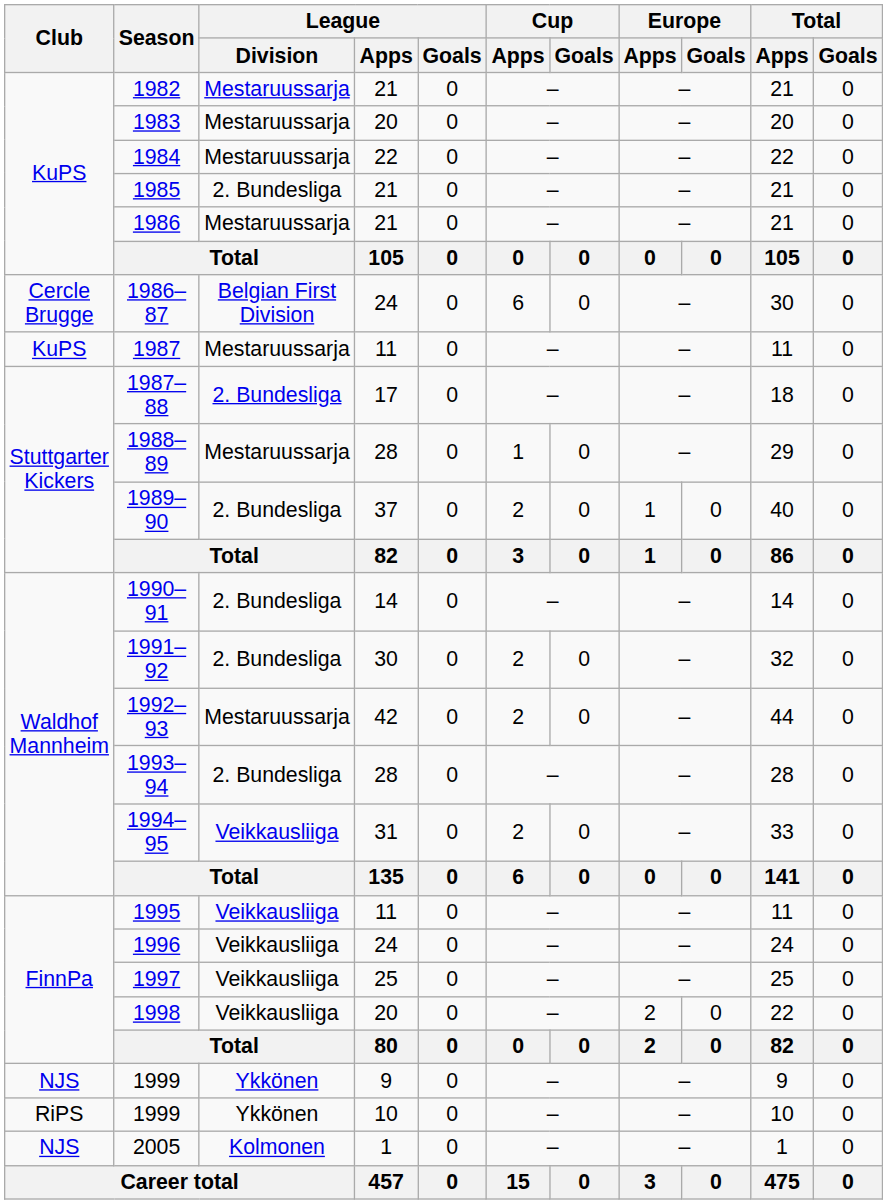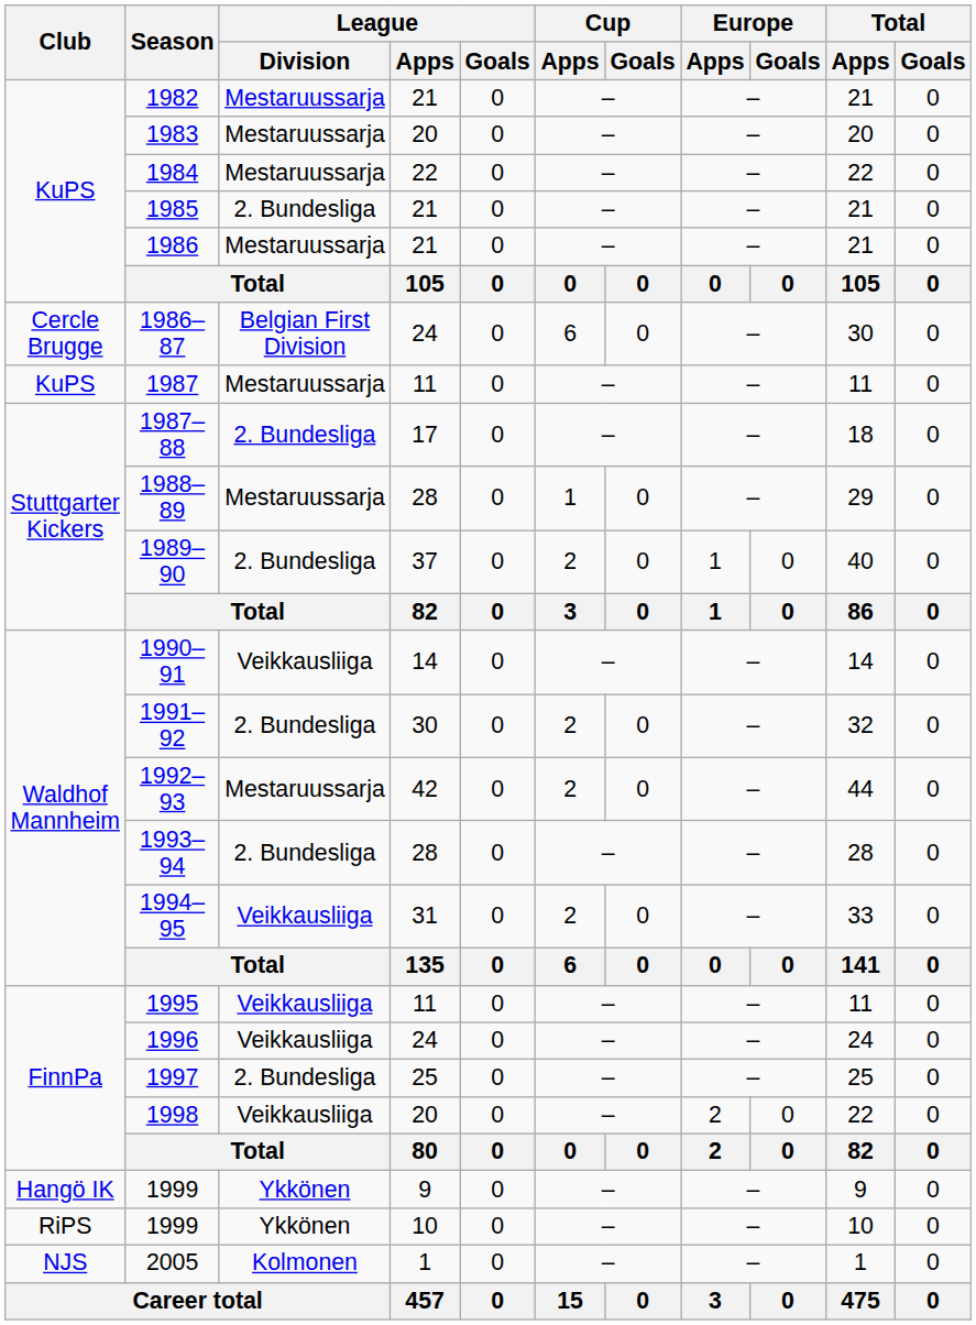 <table class="wikitable" style="text-align:center">
 <tr>
 <th rowspan="2">Club</th>
 <th rowspan="2">Season</th>
 <th colspan="3">League</th>
 <th colspan="2">Cup</th>
 <th colspan="2">Europe</th>
 <th colspan="2">Total</th>
 </tr>
 <tr>
 <th>Division</th>
 <th>Apps</th>
 <th>Goals</th>
 <th>Apps</th>
 <th>Goals</th>
 <th>Apps</th>
 <th>Goals</th>
 <th>Apps</th>
 <th>Goals</th>
 </tr>
 <tr>
 <td rowspan=6><a href='#'>KuPS</a></td>
 <td><a href='#'>1982</a></td>
 <td><a href='#'>Mestaruussarja</a></td>
 <td>21</td>
 <td>0</td>
 <td colspan=2>–</td>
 <td colspan=2>–</td>
 <td>21</td>
 <td>0</td>
 </tr>
 <tr>
 <td><a href='#'>1983</a></td>
 <td>Mestaruussarja</td>
 <td>20</td>
 <td>0</td>
 <td colspan=2>–</td>
 <td colspan=2>–</td>
 <td>20</td>
 <td>0</td>
 </tr>
 <tr>
 <td><a href='#'>1984</a></td>
 <td>Mestaruussarja</td>
 <td>22</td>
 <td>0</td>
 <td colspan=2>–</td>
 <td colspan=2>–</td>
 <td>22</td>
 <td>0</td>
 </tr>
 <tr>
 <td><a href='#'>1985</a></td>
 <td>2. Bundesliga</td>
 <td>21</td>
 <td>0</td>
 <td colspan=2>–</td>
 <td colspan=2>–</td>
 <td>21</td>
 <td>0</td>
 </tr>
 <tr>
 <td><a href='#'>1986</a></td>
 <td>Mestaruussarja</td>
 <td>21</td>
 <td>0</td>
 <td colspan=2>–</td>
 <td colspan=2>–</td>
 <td>21</td>
 <td>0</td>
 </tr>
 <tr>
 <th colspan=2>Total</th>
 <th>105</th>
 <th>0</th>
 <th>0</th>
 <th>0</th>
 <th>0</th>
 <th>0</th>
 <th>105</th>
 <th>0</th>
 </tr>
 <tr>
 <td><a href='#'>Cercle Brugge</a></td>
 <td><a href='#'>1986–87</a></td>
 <td><a href='#'>Belgian First Division</a></td>
 <td>24</td>
 <td>0</td>
 <td>6</td>
 <td>0</td>
 <td colspan=2>–</td>
 <td>30</td>
 <td>0</td>
 </tr>
 <tr>
 <td><a href='#'>KuPS</a></td>
 <td><a href='#'>1987</a></td>
 <td>Mestaruussarja</td>
 <td>11</td>
 <td>0</td>
 <td colspan=2>–</td>
 <td colspan=2>–</td>
 <td>11</td>
 <td>0</td>
 </tr>
 <tr>
 <td rowspan=4><a href='#'>Stuttgarter Kickers</a></td>
 <td><a href='#'>1987–88</a></td>
 <td><a href='#'>2. Bundesliga</a></td>
 <td>17</td>
 <td>0</td>
 <td colspan=2>–</td>
 <td colspan=2>–</td>
 <td>18</td>
 <td>0</td>
 </tr>
 <tr>
 <td><a href='#'>1988–89</a></td>
 <td>Mestaruussarja</td>
 <td>28</td>
 <td>0</td>
 <td>1</td>
 <td>0</td>
 <td colspan=2>–</td>
 <td>29</td>
 <td>0</td>
 </tr>
 <tr>
 <td><a href='#'>1989–90</a></td>
 <td>2. Bundesliga</td>
 <td>37</td>
 <td>0</td>
 <td>2</td>
 <td>0</td>
 <td>1</td>
 <td>0</td>
 <td>40</td>
 <td>0</td>
 </tr>
 <tr>
 <th colspan=2>Total</th>
 <th>82</th>
 <th>0</th>
 <th>3</th>
 <th>0</th>
 <th>1</th>
 <th>0</th>
 <th>86</th>
 <th>0</th>
 </tr>
 <tr>
 <td rowspan=6><a href='#'>Waldhof Mannheim</a></td>
 <td><a href='#'>1990–91</a></td>
-<td>2. Bundesliga</td>
+<td>Veikkausliiga</td>
 <td>14</td>
 <td>0</td>
 <td colspan=2>–</td>
 <td colspan=2>–</td>
 <td>14</td>
 <td>0</td>
 </tr>
 <tr>
 <td><a href='#'>1991–92</a></td>
 <td>2. Bundesliga</td>
 <td>30</td>
 <td>0</td>
 <td>2</td>
 <td>0</td>
 <td colspan=2>–</td>
 <td>32</td>
 <td>0</td>
 </tr>
 <tr>
 <td><a href='#'>1992–93</a></td>
 <td>Mestaruussarja</td>
 <td>42</td>
 <td>0</td>
 <td>2</td>
 <td>0</td>
 <td colspan=2>–</td>
 <td>44</td>
 <td>0</td>
 </tr>
 <tr>
 <td><a href='#'>1993–94</a></td>
 <td>2. Bundesliga</td>
 <td>28</td>
 <td>0</td>
 <td colspan=2>–</td>
 <td colspan=2>–</td>
 <td>28</td>
 <td>0</td>
 </tr>
 <tr>
 <td><a href='#'>1994–95</a></td>
 <td><a href='#'>Veikkausliiga</a></td>
 <td>31</td>
 <td>0</td>
 <td>2</td>
 <td>0</td>
 <td colspan=2>–</td>
 <td>33</td>
 <td>0</td>
 </tr>
 <tr>
 <th colspan=2>Total</th>
 <th>135</th>
 <th>0</th>
 <th>6</th>
 <th>0</th>
 <th>0</th>
 <th>0</th>
 <th>141</th>
 <th>0</th>
 </tr>
 <tr>
 <td rowspan=5><a href='#'>FinnPa</a></td>
 <td><a href='#'>1995</a></td>
 <td><a href='#'>Veikkausliiga</a></td>
 <td>11</td>
 <td>0</td>
 <td colspan=2>–</td>
 <td colspan=2>–</td>
 <td>11</td>
 <td>0</td>
 </tr>
 <tr>
 <td><a href='#'>1996</a></td>
 <td>Veikkausliiga</td>
 <td>24</td>
 <td>0</td>
 <td colspan=2>–</td>
 <td colspan=2>–</td>
 <td>24</td>
 <td>0</td>
 </tr>
 <tr>
 <td><a href='#'>1997</a></td>
-<td>Veikkausliiga</td>
+<td>2. Bundesliga</td>
 <td>25</td>
 <td>0</td>
 <td colspan=2>–</td>
 <td colspan=2>–</td>
 <td>25</td>
 <td>0</td>
 </tr>
 <tr>
 <td><a href='#'>1998</a></td>
 <td>Veikkausliiga</td>
 <td>20</td>
 <td>0</td>
 <td colspan=2>–</td>
 <td>2</td>
 <td>0</td>
 <td>22</td>
 <td>0</td>
 </tr>
 <tr>
 <th colspan=2>Total</th>
 <th>80</th>
 <th>0</th>
 <th>0</th>
 <th>0</th>
 <th>2</th>
 <th>0</th>
 <th>82</th>
 <th>0</th>
 </tr>
 <tr>
-<td><a href='#'>NJS</a></td>
+<td><a href='#'>Hangö IK</a></td>
 <td>1999</td>
 <td><a href='#'>Ykkönen</a></td>
 <td>9</td>
 <td>0</td>
 <td colspan=2>–</td>
 <td colspan=2>–</td>
 <td>9</td>
 <td>0</td>
 </tr>
 <tr>
 <td>RiPS</td>
 <td>1999</td>
 <td>Ykkönen</td>
 <td>10</td>
 <td>0</td>
 <td colspan=2>–</td>
 <td colspan=2>–</td>
 <td>10</td>
 <td>0</td>
 </tr>
 <tr>
 <td><a href='#'>NJS</a></td>
 <td>2005</td>
 <td><a href='#'>Kolmonen</a></td>
 <td>1</td>
 <td>0</td>
 <td colspan=2>–</td>
 <td colspan=2>–</td>
 <td>1</td>
 <td>0</td>
 </tr>
 <tr>
 <th colspan="3">Career total</th>
 <th>457</th>
 <th>0</th>
 <th>15</th>
 <th>0</th>
 <th>3</th>
 <th>0</th>
 <th>475</th>
 <th>0</th>
 </tr>
 </table>
